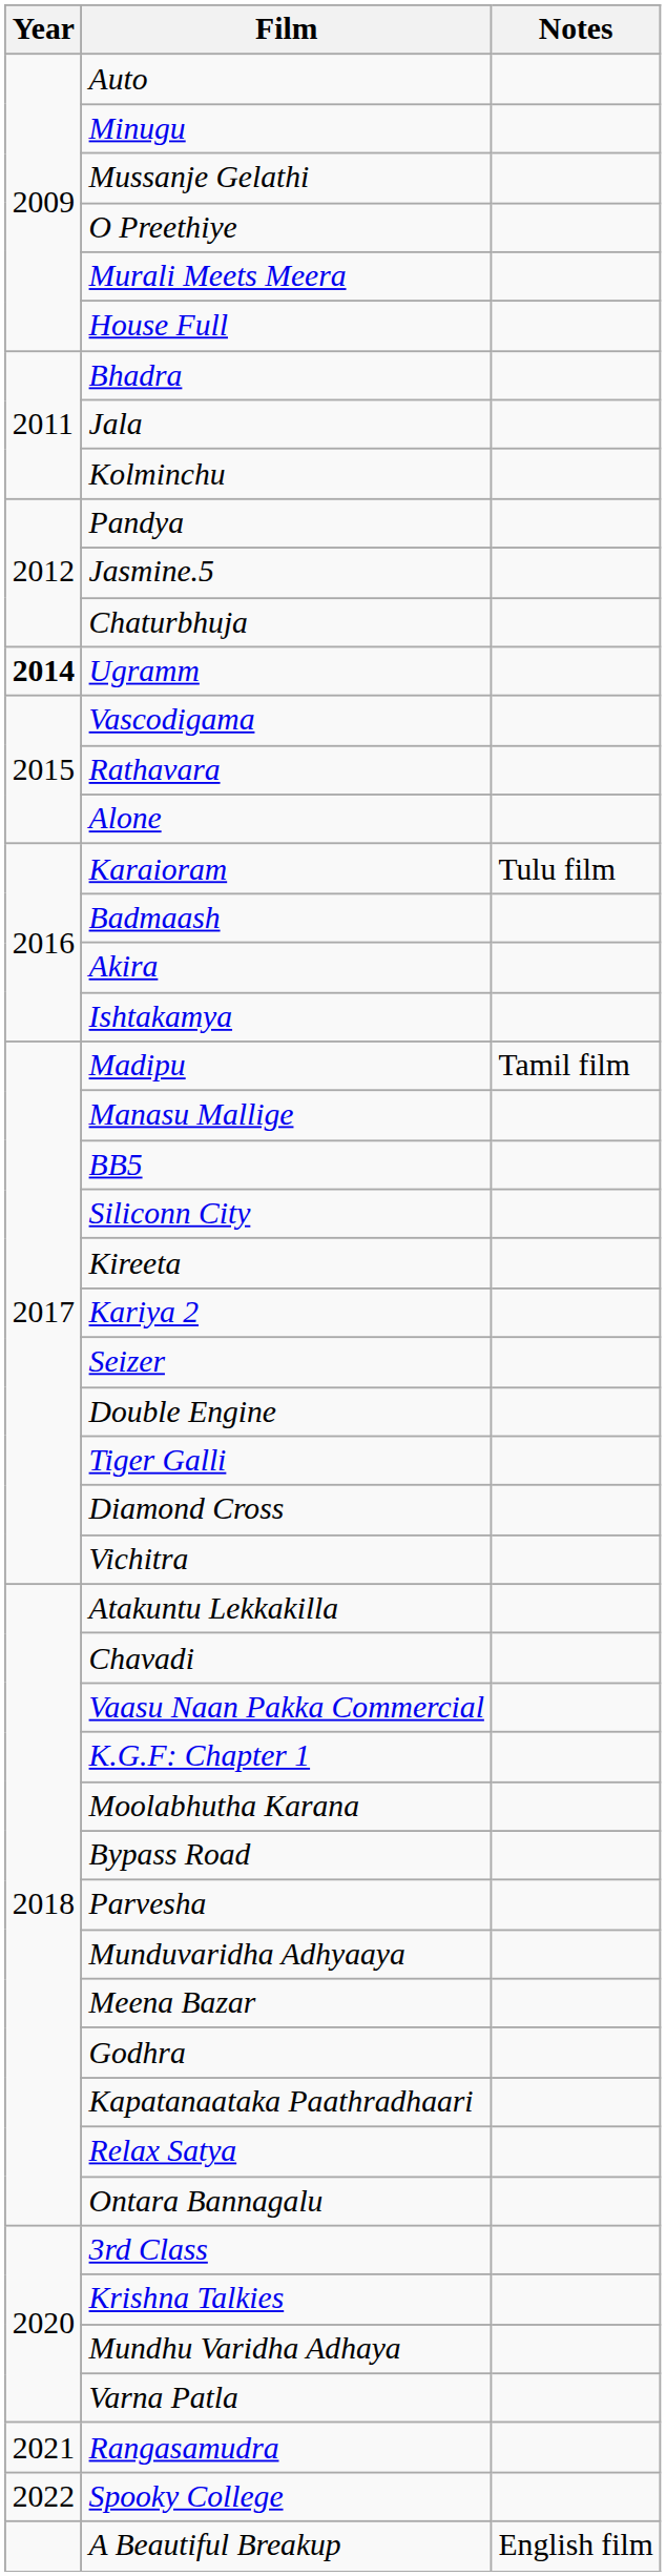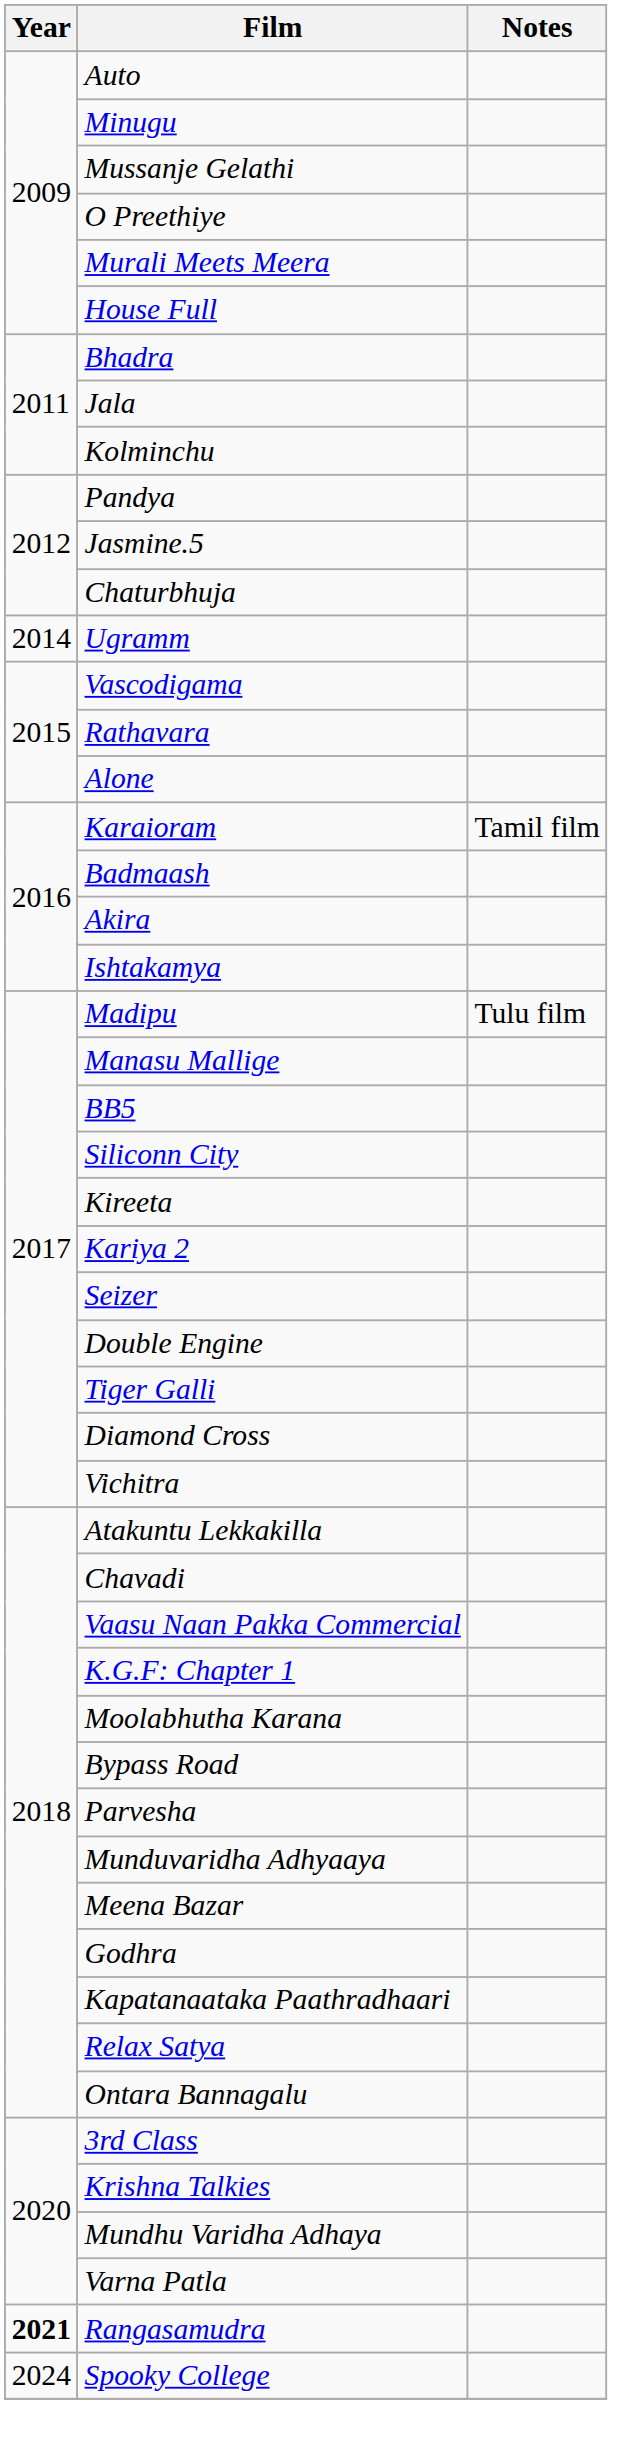 <table class="wikitable sortable">
 <tr>
 <th>Year</th>
 <th>Film</th>
 <th>Notes</th>
 </tr>
 <tr>
 <td rowspan="6">2009</td>
 <td><em>Auto</em></td>
 <td></td>
 </tr>
 <tr>
 <td><em><a href='#'>Minugu</a></em></td>
 <td></td>
 </tr>
 <tr>
 <td><em>Mussanje Gelathi</em></td>
 <td></td>
 </tr>
 <tr>
 <td><em>O Preethiye</em></td>
 <td></td>
 </tr>
 <tr>
 <td><em><a href='#'>Murali Meets Meera</a></em></td>
 <td></td>
 </tr>
 <tr>
 <td><em><a href='#'>House Full</a></em></td>
 <td></td>
 </tr>
 <tr>
 <td rowspan="3">2011</td>
 <td><em><a href='#'>Bhadra</a></em></td>
 <td></td>
 </tr>
 <tr>
 <td><em>Jala</em></td>
 <td></td>
 </tr>
 <tr>
 <td><em>Kolminchu</em></td>
 <td></td>
 </tr>
 <tr>
 <td rowspan="3">2012</td>
 <td><em>Pandya</em></td>
 <td></td>
 </tr>
 <tr>
 <td><em>Jasmine.5</em></td>
 <td></td>
 </tr>
 <tr>
 <td><em>Chaturbhuja</em></td>
 <td></td>
 </tr>
 <tr>
-<td><strong>2014</strong></td>
+<td>2014</td>
 <td><em><a href='#'>Ugramm</a></em></td>
 <td></td>
 </tr>
 <tr>
 <td rowspan="3">2015</td>
 <td><em><a href='#'>Vascodigama</a></em></td>
 <td></td>
 </tr>
 <tr>
 <td><em><a href='#'>Rathavara</a></em></td>
 <td></td>
 </tr>
 <tr>
 <td><em><a href='#'>Alone</a></em></td>
 <td></td>
 </tr>
 <tr>
 <td rowspan="4">2016</td>
 <td><em><a href='#'>Karaioram</a></em></td>
-<td>Tulu film</td>
+<td>Tamil film</td>
 </tr>
 <tr>
 <td><em><a href='#'>Badmaash</a></em></td>
 <td></td>
 </tr>
 <tr>
 <td><em><a href='#'>Akira</a></em></td>
 <td></td>
 </tr>
 <tr>
 <td><em><a href='#'>Ishtakamya</a></em></td>
 <td></td>
 </tr>
 <tr>
 <td rowspan="11">2017</td>
 <td><em><a href='#'>Madipu</a></em></td>
-<td>Tamil film</td>
+<td>Tulu film</td>
 </tr>
 <tr>
 <td><em><a href='#'>Manasu Mallige</a></em></td>
 <td></td>
 </tr>
 <tr>
 <td><em><a href='#'>BB5</a></em></td>
 <td></td>
 </tr>
 <tr>
 <td><em><a href='#'>Siliconn City</a></em></td>
 <td></td>
 </tr>
 <tr>
 <td><em>Kireeta</em></td>
 <td></td>
 </tr>
 <tr>
 <td><em><a href='#'>Kariya 2</a></em></td>
 <td></td>
 </tr>
 <tr>
 <td><em><a href='#'>Seizer</a></em></td>
 <td></td>
 </tr>
 <tr>
 <td><em>Double Engine</em></td>
 <td></td>
 </tr>
 <tr>
 <td><em><a href='#'>Tiger Galli</a></em></td>
 <td></td>
 </tr>
 <tr>
 <td><em>Diamond Cross</em></td>
 <td></td>
 </tr>
 <tr>
 <td><em>Vichitra</em></td>
 <td></td>
 </tr>
 <tr>
 <td rowspan="13">2018</td>
 <td><em>Atakuntu Lekkakilla</em></td>
 <td></td>
 </tr>
 <tr>
 <td><em>Chavadi</em></td>
 <td></td>
 </tr>
 <tr>
 <td><em><a href='#'>Vaasu Naan Pakka Commercial</a></em></td>
 <td></td>
 </tr>
 <tr>
 <td><em><a href='#'>K.G.F: Chapter 1</a></em></td>
 <td></td>
 </tr>
 <tr>
 <td><em>Moolabhutha Karana</em></td>
 <td></td>
 </tr>
 <tr>
 <td><em>Bypass Road</em></td>
 <td></td>
 </tr>
 <tr>
 <td><em>Parvesha</em></td>
 <td></td>
 </tr>
 <tr>
 <td><em>Munduvaridha Adhyaaya</em></td>
 <td></td>
 </tr>
 <tr>
 <td><em>Meena Bazar</em></td>
 <td></td>
 </tr>
 <tr>
 <td><em>Godhra</em></td>
 <td></td>
 </tr>
 <tr>
 <td><em>Kapatanaataka Paathradhaari</em></td>
 <td></td>
 </tr>
 <tr>
 <td><em><a href='#'>Relax Satya</a></em></td>
 <td></td>
 </tr>
 <tr>
 <td><em>Ontara Bannagalu</em></td>
 <td></td>
 </tr>
 <tr>
 <td rowspan="4">2020</td>
 <td><em><a href='#'>3rd Class</a></em></td>
 <td></td>
 </tr>
 <tr>
 <td><em><a href='#'>Krishna Talkies</a></em></td>
 <td></td>
 </tr>
 <tr>
 <td><em>Mundhu Varidha Adhaya</em></td>
 <td></td>
 </tr>
 <tr>
 <td><em>Varna Patla</em></td>
 <td></td>
 </tr>
 <tr>
-<td>2021</td>
+<td><strong>2021</strong></td>
 <td><em><a href='#'>Rangasamudra</a></em></td>
 <td></td>
 </tr>
 <tr>
-<td>2022</td>
+<td>2024</td>
 <td><em><a href='#'>Spooky College</a></em></td>
 <td></td>
 </tr>
 <tr>
-<td></td>
-<td><em>A Beautiful Breakup</em></td>
-<td>English film</td>
-</tr>
-<tr>
 </tr>
 </table>
